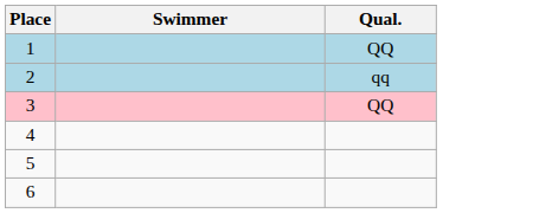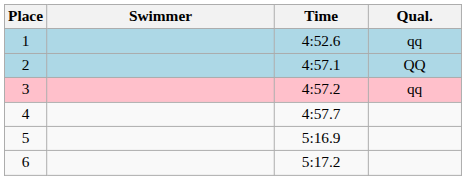 <table class=wikitable style="text-align:center">
 <tr>
 <th>Place</th>
 <th width=230>Swimmer</th>
+<th width=90>Time</th>
 <th width=90>Qual.</th>
 </tr>
 <tr bgcolor=lightblue>
 <td>1</td>
 <td align=left></td>
-<td>QQ</td>
+<td>4:52.6</td>
+<td>qq</td>
 </tr>
 <tr bgcolor=lightblue>
 <td>2</td>
 <td align=left></td>
-<td>qq</td>
+<td>4:57.1</td>
+<td>QQ</td>
 </tr>
 <tr bgcolor=pink>
 <td>3</td>
 <td align=left></td>
-<td>QQ</td>
+<td>4:57.2</td>
+<td>qq</td>
 </tr>
 <tr>
 <td>4</td>
 <td align=left></td>
+<td>4:57.7</td>
 <td></td>
 </tr>
 <tr>
 <td>5</td>
 <td align=left></td>
+<td>5:16.9</td>
 <td></td>
 </tr>
 <tr>
 <td>6</td>
 <td align=left></td>
+<td>5:17.2</td>
 <td></td>
 </tr>
 </table>
